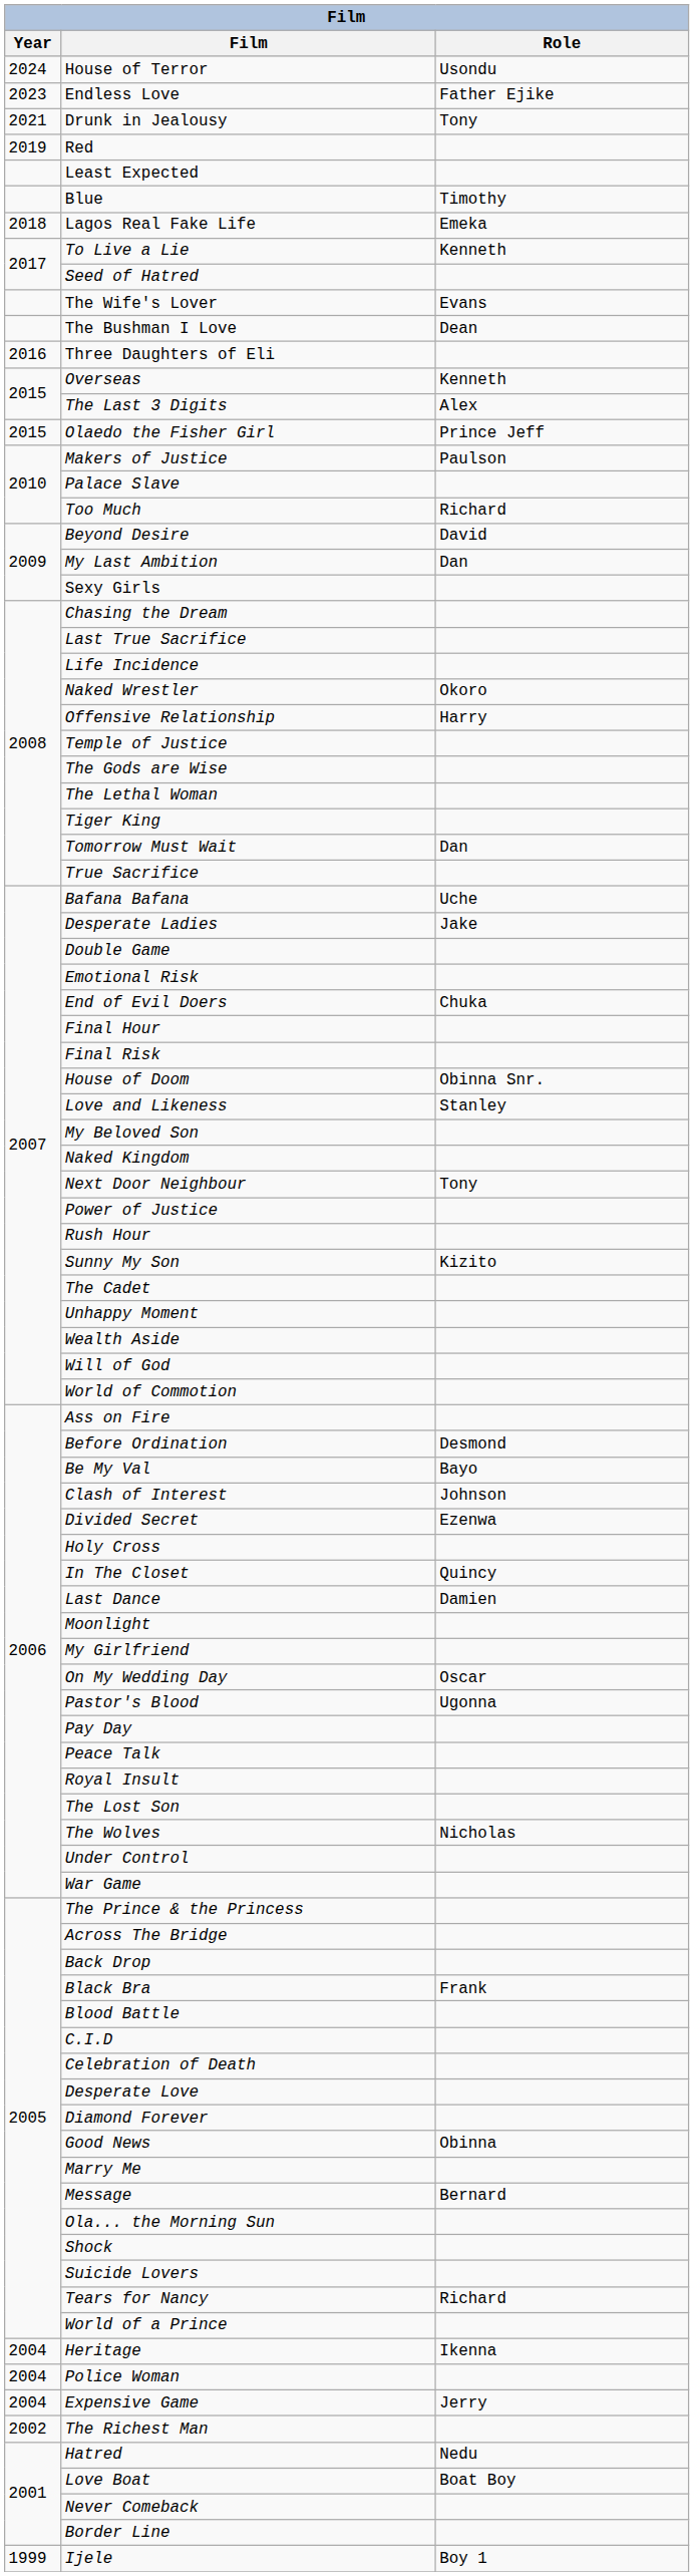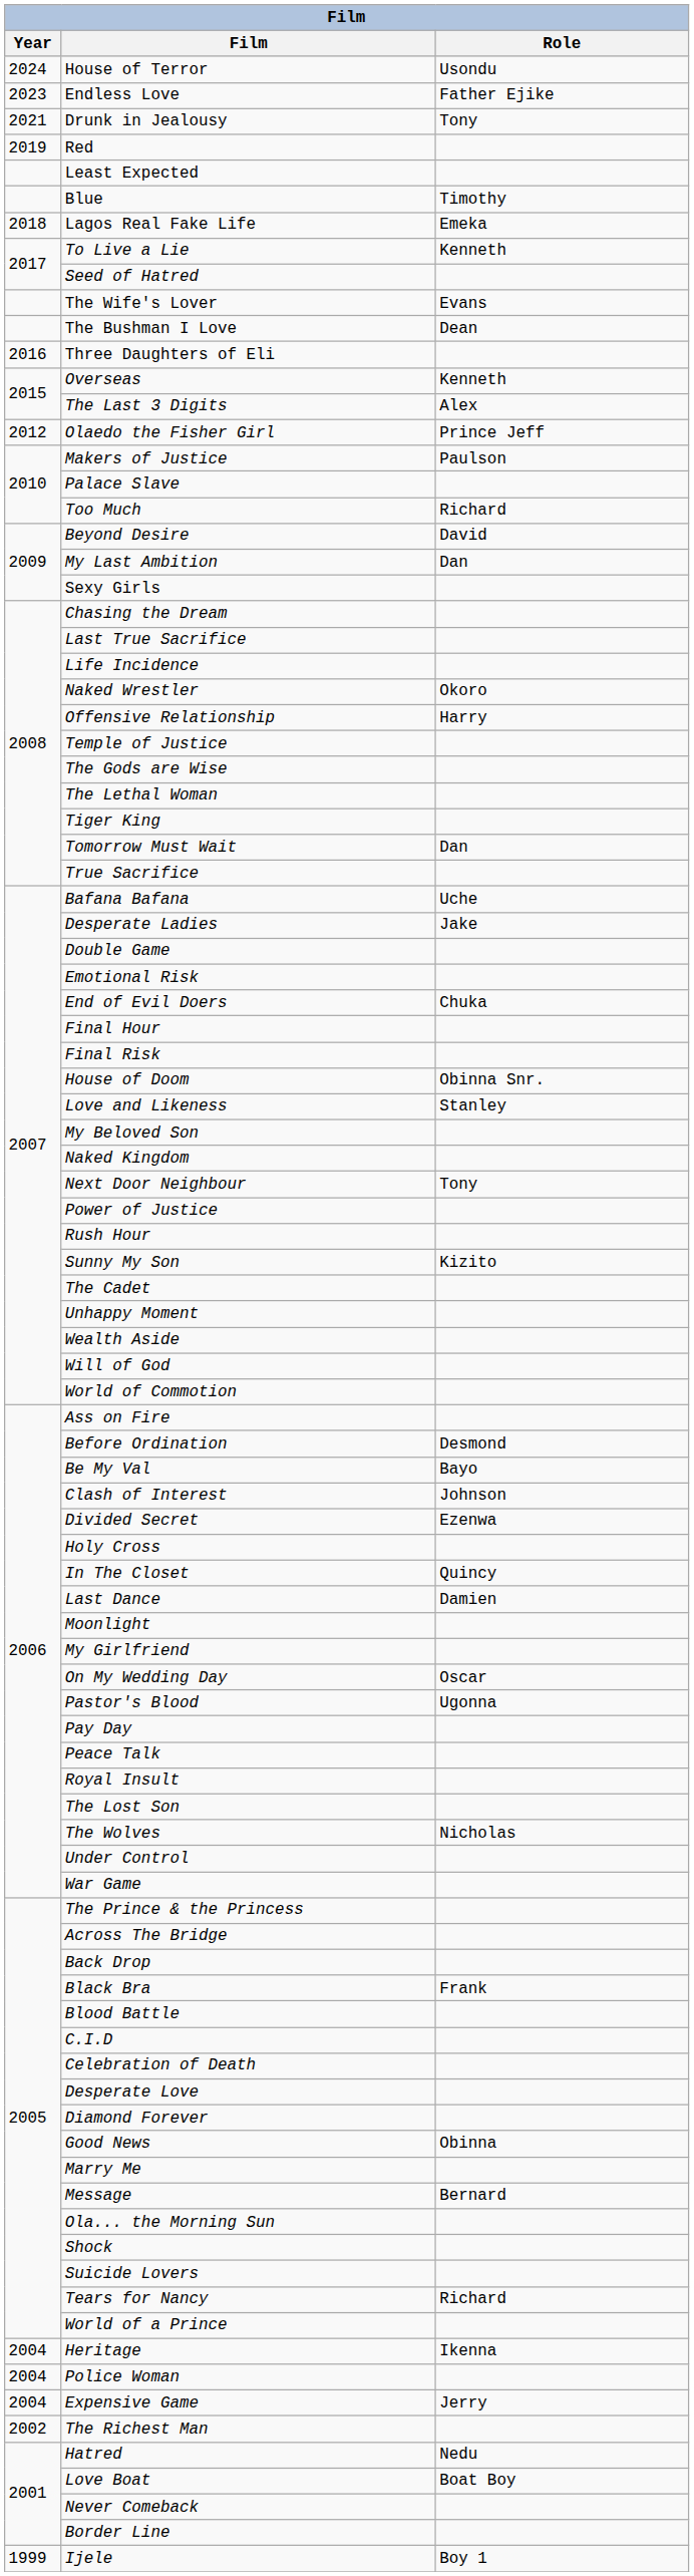 <table class="wikitable">
 <tr style="background:#ccc; text-align:center;">
 <th colspan="4" style="background: LightSteelBlue;">Film</th>
 </tr>
 <tr style="background:#ccc; text-align:center;">
 <th style="width:40px;">Year</th>
 <th style="width:300px;">Film</th>
 <th style="width:200px;">Role</th>
 </tr>
 <tr>
 <td>2024</td>
 <td>House of Terror</td>
 <td>Usondu</td>
 </tr>
 <tr>
 <td>2023</td>
 <td>Endless Love</td>
 <td>Father Ejike</td>
 </tr>
 <tr>
 <td>2021</td>
 <td>Drunk in Jealousy</td>
 <td>Tony</td>
 </tr>
 <tr>
 <td>2019</td>
 <td>Red</td>
 <td></td>
 </tr>
 <tr>
 <td></td>
 <td>Least Expected</td>
 <td></td>
 </tr>
 <tr>
 <td></td>
 <td>Blue</td>
 <td>Timothy</td>
 </tr>
 <tr>
 <td>2018</td>
 <td>Lagos Real Fake Life</td>
 <td>Emeka</td>
 </tr>
 <tr>
 <td rowspan="2">2017</td>
 <td><em>To Live a Lie</em></td>
 <td>Kenneth</td>
 </tr>
 <tr>
 <td><em>Seed of Hatred</em></td>
 </tr>
 <tr>
 <td></td>
 <td>The Wife's Lover</td>
 <td>Evans</td>
 </tr>
 <tr>
 <td></td>
 <td>The Bushman I Love</td>
 <td>Dean</td>
 </tr>
 <tr>
 <td>2016</td>
 <td>Three Daughters of Eli</td>
 <td></td>
 </tr>
 <tr>
 <td rowspan="2">2015</td>
 <td><em>Overseas</em></td>
 <td>Kenneth</td>
 </tr>
 <tr>
 <td><em>The Last 3 Digits</em></td>
 <td>Alex</td>
 </tr>
 <tr>
-<td>2015</td>
+<td>2012</td>
 <td><em>Olaedo the Fisher Girl</em></td>
 <td>Prince Jeff</td>
 </tr>
 <tr>
 <td rowspan="3">2010</td>
 <td><em>Makers of Justice</em></td>
 <td>Paulson</td>
 </tr>
 <tr>
 <td><em>Palace Slave</em></td>
 <td></td>
 </tr>
 <tr>
 <td><em>Too Much</em></td>
 <td>Richard</td>
 </tr>
 <tr>
 <td rowspan="3">2009</td>
 <td><em>Beyond Desire</em></td>
 <td>David</td>
 </tr>
 <tr>
 <td><em>My Last Ambition</em></td>
 <td>Dan</td>
 </tr>
 <tr>
 <td>Sexy Girls</td>
 <td></td>
 </tr>
 <tr>
 <td rowspan="11">2008</td>
 <td><em>Chasing the Dream</em></td>
 <td></td>
 </tr>
 <tr>
 <td><em>Last True Sacrifice</em></td>
 <td></td>
 </tr>
 <tr>
 <td><em>Life Incidence</em></td>
 <td></td>
 </tr>
 <tr>
 <td><em>Naked Wrestler</em></td>
 <td>Okoro</td>
 </tr>
 <tr>
 <td><em>Offensive Relationship</em></td>
 <td>Harry</td>
 </tr>
 <tr>
 <td><em>Temple of Justice</em></td>
 <td></td>
 </tr>
 <tr>
 <td><em>The Gods are Wise</em></td>
 <td></td>
 </tr>
 <tr>
 <td><em>The Lethal Woman</em></td>
 <td></td>
 </tr>
 <tr>
 <td><em>Tiger King</em></td>
 <td></td>
 </tr>
 <tr>
 <td><em>Tomorrow Must Wait</em></td>
 <td>Dan</td>
 </tr>
 <tr>
 <td><em>True Sacrifice</em></td>
 <td></td>
 </tr>
 <tr>
 <td rowspan="20">2007</td>
 <td><em>Bafana Bafana</em></td>
 <td>Uche</td>
 </tr>
 <tr>
 <td><em>Desperate Ladies</em></td>
 <td>Jake</td>
 </tr>
 <tr>
 <td><em>Double Game</em></td>
 <td></td>
 </tr>
 <tr>
 <td><em>Emotional Risk</em></td>
 <td></td>
 </tr>
 <tr>
 <td><em>End of Evil Doers</em></td>
 <td>Chuka</td>
 </tr>
 <tr>
 <td><em>Final Hour</em></td>
 <td></td>
 </tr>
 <tr>
 <td><em>Final Risk</em></td>
 <td></td>
 </tr>
 <tr>
 <td><em>House of Doom</em></td>
 <td>Obinna Snr.</td>
 </tr>
 <tr>
 <td><em>Love and Likeness</em></td>
 <td>Stanley</td>
 </tr>
 <tr>
 <td><em>My Beloved Son</em></td>
 <td></td>
 </tr>
 <tr>
 <td><em>Naked Kingdom</em></td>
 <td></td>
 </tr>
 <tr>
 <td><em>Next Door Neighbour</em></td>
 <td>Tony</td>
 </tr>
 <tr>
 <td><em>Power of Justice</em></td>
 <td></td>
 </tr>
 <tr>
 <td><em>Rush Hour</em></td>
 <td></td>
 </tr>
 <tr>
 <td><em>Sunny My Son</em></td>
 <td>Kizito</td>
 </tr>
 <tr>
 <td><em>The Cadet</em></td>
 <td></td>
 </tr>
 <tr>
 <td><em>Unhappy Moment</em></td>
 <td></td>
 </tr>
 <tr>
 <td><em>Wealth Aside</em></td>
 <td></td>
 </tr>
 <tr>
 <td><em>Will of God</em></td>
 <td></td>
 </tr>
 <tr>
 <td><em>World of Commotion</em></td>
 <td></td>
 </tr>
 <tr>
 <td rowspan="19">2006</td>
 <td><em>Ass on Fire</em></td>
 <td></td>
 </tr>
 <tr>
 <td><em>Before Ordination</em></td>
 <td>Desmond</td>
 </tr>
 <tr>
 <td><em>Be My Val</em></td>
 <td>Bayo</td>
 </tr>
 <tr>
 <td><em>Clash of Interest</em></td>
 <td>Johnson</td>
 </tr>
 <tr>
 <td><em>Divided Secret</em></td>
 <td>Ezenwa</td>
 </tr>
 <tr>
 <td><em>Holy Cross</em></td>
 <td></td>
 </tr>
 <tr>
 <td><em>In The Closet</em></td>
 <td>Quincy</td>
 </tr>
 <tr>
 <td><em>Last Dance</em></td>
 <td>Damien</td>
 </tr>
 <tr>
 <td><em>Moonlight</em></td>
 <td></td>
 </tr>
 <tr>
 <td><em>My Girlfriend</em></td>
 <td></td>
 </tr>
 <tr>
 <td><em>On My Wedding Day</em></td>
 <td>Oscar</td>
 </tr>
 <tr>
 <td><em>Pastor's Blood</em></td>
 <td>Ugonna</td>
 </tr>
 <tr>
 <td><em>Pay Day</em></td>
 <td></td>
 </tr>
 <tr>
 <td><em>Peace Talk</em></td>
 <td></td>
 </tr>
 <tr>
 <td><em>Royal Insult</em></td>
 <td></td>
 </tr>
 <tr>
 <td><em>The Lost Son</em></td>
 <td></td>
 </tr>
 <tr>
 <td><em>The Wolves</em></td>
 <td>Nicholas</td>
 </tr>
 <tr>
 <td><em>Under Control</em></td>
 <td></td>
 </tr>
 <tr>
 <td><em>War Game</em></td>
 <td></td>
 </tr>
 <tr>
 <td rowspan="17">2005</td>
 <td><em>The Prince & the Princess</em></td>
 <td></td>
 </tr>
 <tr>
 <td><em>Across The Bridge</em></td>
 <td></td>
 </tr>
 <tr>
 <td><em>Back Drop</em></td>
 <td></td>
 </tr>
 <tr>
 <td><em>Black Bra</em></td>
 <td>Frank</td>
 </tr>
 <tr>
 <td><em>Blood Battle</em></td>
 <td></td>
 </tr>
 <tr>
 <td><em>C.I.D</em></td>
 <td></td>
 </tr>
 <tr>
 <td><em>Celebration of Death</em></td>
 <td></td>
 </tr>
 <tr>
 <td><em>Desperate Love</em></td>
 <td></td>
 </tr>
 <tr>
 <td><em>Diamond Forever</em></td>
 <td></td>
 </tr>
 <tr>
 <td><em>Good News</em></td>
 <td>Obinna</td>
 </tr>
 <tr>
 <td><em>Marry Me</em></td>
 <td></td>
 </tr>
 <tr>
 <td><em>Message</em></td>
 <td>Bernard</td>
 </tr>
 <tr>
 <td><em>Ola... the Morning Sun</em></td>
 <td></td>
 </tr>
 <tr>
 <td><em>Shock</em></td>
 <td></td>
 </tr>
 <tr>
 <td><em>Suicide Lovers</em></td>
 <td></td>
 </tr>
 <tr>
 <td><em>Tears for Nancy</em></td>
 <td>Richard</td>
 </tr>
 <tr>
 <td><em>World of a Prince</em></td>
 <td></td>
 </tr>
 <tr>
 <td>2004</td>
 <td><em>Heritage</em></td>
 <td>Ikenna</td>
 </tr>
 <tr>
 <td>2004</td>
 <td><em>Police Woman</em></td>
 <td></td>
 </tr>
 <tr>
 <td>2004</td>
 <td><em>Expensive Game</em></td>
 <td>Jerry</td>
 </tr>
 <tr>
 <td>2002</td>
 <td><em>The Richest Man</em></td>
 <td></td>
 </tr>
 <tr>
 <td rowspan="4">2001</td>
 <td><em>Hatred</em></td>
 <td>Nedu</td>
 </tr>
 <tr>
 <td><em>Love Boat</em></td>
 <td>Boat Boy</td>
 </tr>
 <tr>
 <td><em>Never Comeback</em></td>
 <td></td>
 </tr>
 <tr>
 <td><em>Border Line</em></td>
 <td></td>
 </tr>
 <tr>
 <td>1999</td>
 <td><em>Ijele</em></td>
 <td>Boy 1</td>
 </tr>
 <tr>
 </tr>
 </table>
